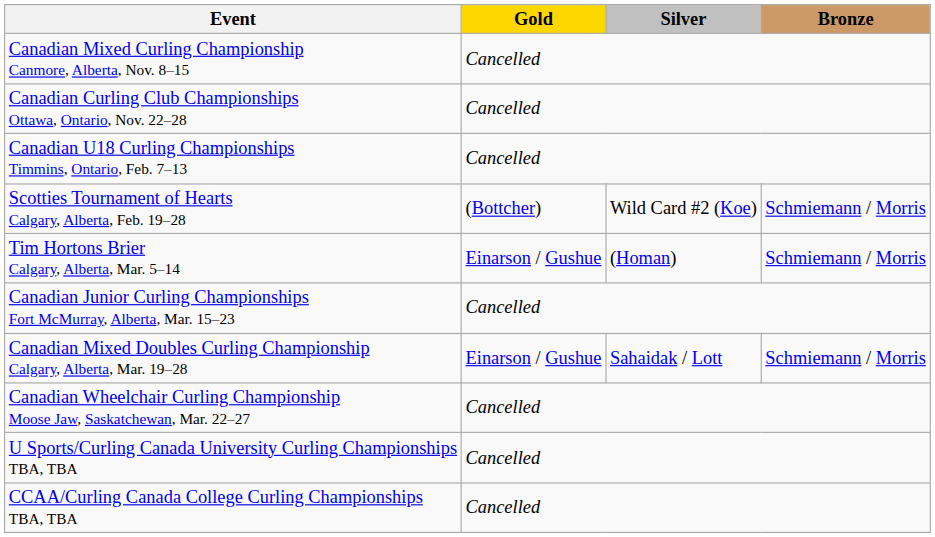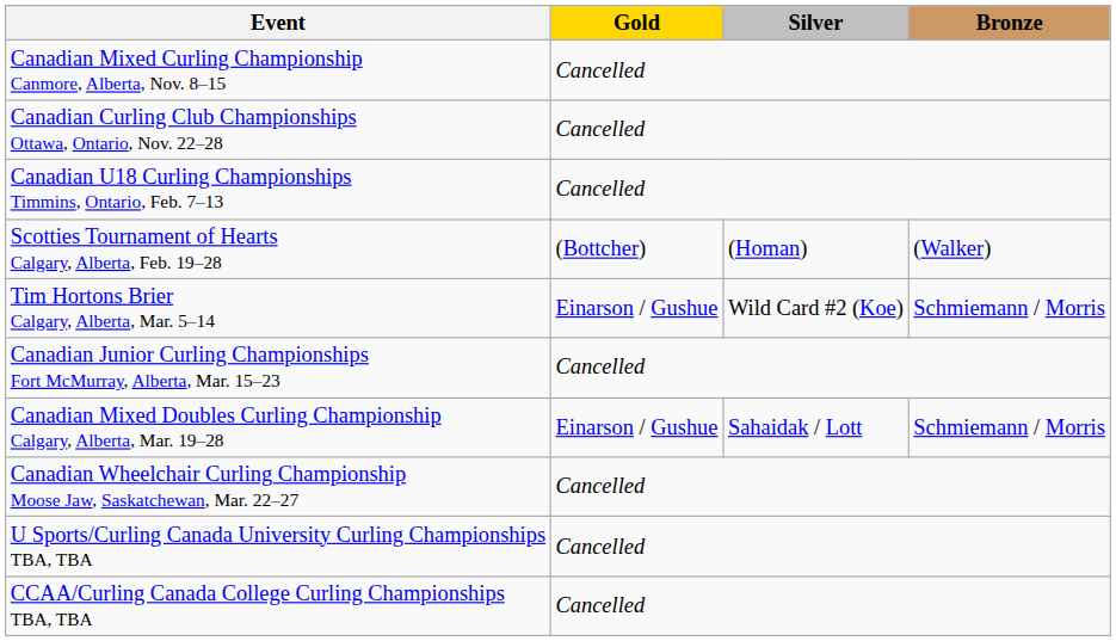 <table class="wikitable">
 <tr>
 <th>Event</th>
 <th style="background:gold">Gold</th>
 <th style="background:silver">Silver</th>
 <th style="background:#cc9966">Bronze</th>
 </tr>
 <tr>
 <td><a href='#'>Canadian Mixed Curling Championship</a> <br> <small><a href='#'>Canmore</a>, <a href='#'>Alberta</a>, Nov. 8–15</small></td>
 <td colspan="3"><em>Cancelled</em></td>
 </tr>
 <tr>
 <td><a href='#'>Canadian Curling Club Championships</a> <br> <small><a href='#'>Ottawa</a>, <a href='#'>Ontario</a>, Nov. 22–28</small></td>
 <td colspan="3"><em>Cancelled</em></td>
 </tr>
 <tr>
 <td><a href='#'>Canadian U18 Curling Championships</a> <br> <small><a href='#'>Timmins</a>, <a href='#'>Ontario</a>, Feb. 7–13</small></td>
 <td colspan="3"><em>Cancelled</em></td>
 </tr>
 <tr>
 <td><a href='#'>Scotties Tournament of Hearts</a> <br> <small><a href='#'>Calgary</a>, <a href='#'>Alberta</a>, Feb. 19–28</small></td>
 <td> (<a href='#'>Bottcher</a>)</td>
-<td> Wild Card #2 (<a href='#'>Koe</a>)</td>
-<td> <a href='#'>Schmiemann</a> / <a href='#'>Morris</a></td>
+<td> (<a href='#'>Homan</a>)</td>
+<td> (<a href='#'>Walker</a>)</td>
 </tr>
 <tr>
 <td><a href='#'>Tim Hortons Brier</a> <br> <small><a href='#'>Calgary</a>, <a href='#'>Alberta</a>, Mar. 5–14</small></td>
 <td> <a href='#'>Einarson</a> /  <a href='#'>Gushue</a></td>
-<td> (<a href='#'>Homan</a>)</td>
+<td> Wild Card #2 (<a href='#'>Koe</a>)</td>
 <td> <a href='#'>Schmiemann</a> / <a href='#'>Morris</a></td>
 </tr>
 <tr>
 <td><a href='#'>Canadian Junior Curling Championships</a> <br> <small><a href='#'>Fort McMurray</a>, <a href='#'>Alberta</a>, Mar. 15–23</small></td>
 <td colspan="3"><em>Cancelled</em></td>
 </tr>
 <tr>
 <td><a href='#'>Canadian Mixed Doubles Curling Championship</a> <br> <small><a href='#'>Calgary</a>, <a href='#'>Alberta</a>, Mar. 19–28</small></td>
 <td> <a href='#'>Einarson</a> /  <a href='#'>Gushue</a></td>
 <td> <a href='#'>Sahaidak</a> / <a href='#'>Lott</a></td>
 <td> <a href='#'>Schmiemann</a> / <a href='#'>Morris</a></td>
 </tr>
 <tr>
 <td><a href='#'>Canadian Wheelchair Curling Championship</a> <br> <small><a href='#'>Moose Jaw</a>, <a href='#'>Saskatchewan</a>, Mar. 22–27</small></td>
 <td colspan="3"><em>Cancelled</em></td>
 </tr>
 <tr>
 <td><a href='#'>U Sports/Curling Canada University Curling Championships</a> <br> <small>TBA, TBA</small></td>
 <td colspan="3"><em>Cancelled</em></td>
 </tr>
 <tr>
 <td><a href='#'>CCAA/Curling Canada College Curling Championships</a> <br> <small>TBA, TBA</small></td>
 <td colspan="3"><em>Cancelled</em></td>
 </tr>
 </table>
